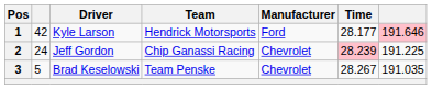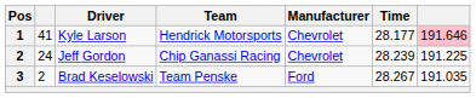 <table class="wikitable" style="font-size:95%">
 <tr>
 <th>Pos</th>
 <th></th>
 <th>Driver</th>
 <th>Team</th>
 <th>Manufacturer</th>
 <th>Time</th>
 <th></th>
 </tr>
 <tr>
 <th>1</th>
-<td>42</td>
+<td>41</td>
 <td><a href='#'>Kyle Larson</a></td>
 <td><a href='#'>Hendrick Motorsports</a></td>
-<td><a href='#'>Ford</a></td>
+<td><a href='#'>Chevrolet</a></td>
 <td>28.177</td>
 <td style="background: pink;">191.646</td>
 </tr>
 <tr>
 <th>2</th>
 <td>24</td>
 <td><a href='#'>Jeff Gordon</a></td>
 <td><a href='#'>Chip Ganassi Racing</a></td>
 <td><a href='#'>Chevrolet</a></td>
-<td style="background: pink;">28.239</td>
+<td>28.239</td>
 <td>191.225</td>
 </tr>
 <tr>
 <th>3</th>
-<td>5</td>
+<td>2</td>
 <td><a href='#'>Brad Keselowski</a></td>
 <td><a href='#'>Team Penske</a></td>
-<td><a href='#'>Chevrolet</a></td>
+<td><a href='#'>Ford</a></td>
 <td>28.267</td>
 <td>191.035</td>
 </tr>
 <tr>
 <th colspan="7"></th>
 </tr>
 </table>
